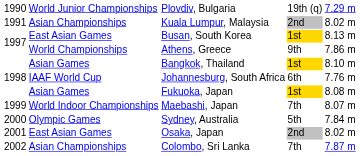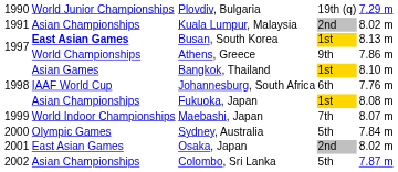 <table>
 <tr>
 <td>1990</td>
 <td><a href='#'>World Junior Championships</a></td>
 <td><a href='#'>Plovdiv</a>, Bulgaria</td>
 <td>19th (q)</td>
 <td><a href='#'>7.29 m</a></td>
 </tr>
 <tr>
 <td>1991</td>
 <td><a href='#'>Asian Championships</a></td>
 <td><a href='#'>Kuala Lumpur</a>, Malaysia</td>
 <td bgcolor="silver">2nd</td>
 <td>8.02 m</td>
 </tr>
 <tr>
 <td rowspan=2>1997</td>
-<td><a href='#'>East Asian Games</a></td>
+<td><strong><a href='#'>East Asian Games</a></strong></td>
 <td><a href='#'>Busan</a>, South Korea</td>
 <td bgcolor="gold">1st</td>
 <td>8.13 m</td>
 </tr>
 <tr>
 <td><a href='#'>World Championships</a></td>
 <td><a href='#'>Athens</a>, Greece</td>
 <td>9th</td>
 <td>7.86 m</td>
 </tr>
 <tr>
 <td rowspan=3>1998</td>
 <td><a href='#'>Asian Games</a></td>
 <td><a href='#'>Bangkok</a>, Thailand</td>
 <td bgcolor="gold">1st</td>
 <td>8.10 m</td>
 </tr>
 <tr>
 <td><a href='#'>IAAF World Cup</a></td>
 <td><a href='#'>Johannesburg</a>, South Africa</td>
 <td>6th</td>
 <td>7.76 m</td>
 </tr>
 <tr>
-<td><a href='#'>Asian Games</a></td>
+<td><a href='#'>Asian Championships</a></td>
 <td><a href='#'>Fukuoka</a>, Japan</td>
 <td bgcolor="gold">1st</td>
 <td>8.08 m</td>
 </tr>
 <tr>
 <td>1999</td>
 <td><a href='#'>World Indoor Championships</a></td>
 <td><a href='#'>Maebashi</a>, Japan</td>
 <td>7th</td>
 <td>8.07 m</td>
 </tr>
 <tr>
 <td>2000</td>
 <td><a href='#'>Olympic Games</a></td>
 <td><a href='#'>Sydney</a>, Australia</td>
 <td>5th</td>
 <td>7.84 m</td>
 </tr>
 <tr>
 <td>2001</td>
 <td><a href='#'>East Asian Games</a></td>
 <td><a href='#'>Osaka</a>, Japan</td>
 <td bgcolor="silver">2nd</td>
 <td>8.02 m</td>
 </tr>
 <tr>
 <td>2002</td>
 <td><a href='#'>Asian Championships</a></td>
 <td><a href='#'>Colombo</a>, Sri Lanka</td>
-<td>7th</td>
+<td>5th</td>
 <td><a href='#'>7.87 m</a></td>
 </tr>
 </table>
